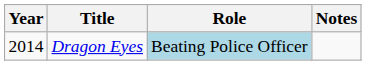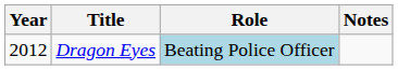 <table class="wikitable sortable">
 <tr>
 <th>Year</th>
 <th>Title</th>
 <th>Role</th>
 <th class="unsortable">Notes</th>
 </tr>
 <tr>
-<td>2014</td>
+<td>2012</td>
 <td><em><a href='#'>Dragon Eyes</a></em></td>
 <td style="background: lightblue;">Beating Police Officer</td>
 <td></td>
 </tr>
 </table>
